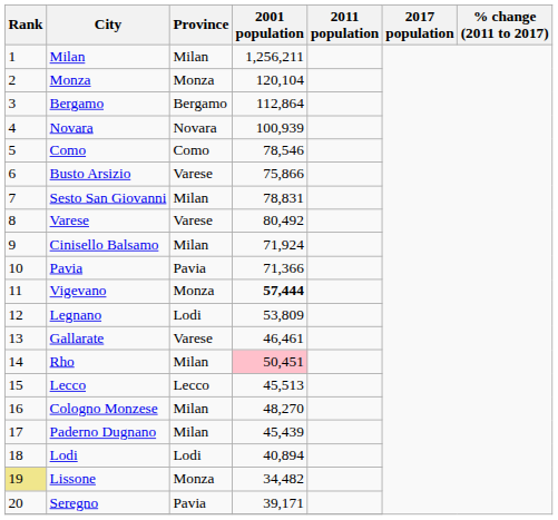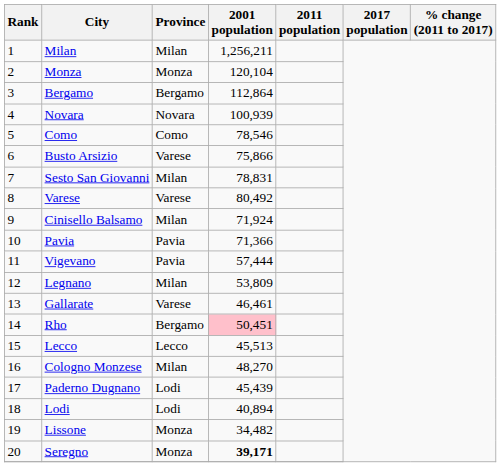 <table class="wikitable sortable" border="1">
 <tr>
 <th>Rank</th>
 <th>City</th>
 <th>Province</th>
 <th>2001<br>population</th>
 <th>2011<br>population</th>
 <th>2017<br>population</th>
 <th>% change<br>(2011 to 2017)</th>
 </tr>
 <tr>
 <td>1</td>
 <td><a href='#'>Milan</a></td>
 <td>Milan</td>
 <td align="right">1,256,211</td>
 <td></td>
 </tr>
 <tr>
 <td>2</td>
 <td><a href='#'>Monza</a></td>
 <td>Monza</td>
 <td align="right">120,104</td>
 <td></td>
 </tr>
 <tr>
 <td>3</td>
 <td><a href='#'>Bergamo</a></td>
 <td>Bergamo</td>
 <td align="right">112,864</td>
 <td></td>
 </tr>
 <tr>
 <td>4</td>
 <td><a href='#'>Novara</a></td>
 <td>Novara</td>
 <td align="right">100,939</td>
 <td></td>
 </tr>
 <tr>
 <td>5</td>
 <td><a href='#'>Como</a></td>
 <td>Como</td>
 <td align="right">78,546</td>
 <td></td>
 </tr>
 <tr>
 <td>6</td>
 <td><a href='#'>Busto Arsizio</a></td>
 <td>Varese</td>
 <td align="right">75,866</td>
 <td></td>
 </tr>
 <tr>
 <td>7</td>
 <td><a href='#'>Sesto San Giovanni</a></td>
 <td>Milan</td>
 <td align="right">78,831</td>
 <td></td>
 </tr>
 <tr>
 <td>8</td>
 <td><a href='#'>Varese</a></td>
 <td>Varese</td>
 <td align="right">80,492</td>
 <td></td>
 </tr>
 <tr>
 <td>9</td>
 <td><a href='#'>Cinisello Balsamo</a></td>
 <td>Milan</td>
 <td align="right">71,924</td>
 <td></td>
 </tr>
 <tr>
 <td>10</td>
 <td><a href='#'>Pavia</a></td>
 <td>Pavia</td>
 <td align="right">71,366</td>
 <td></td>
 </tr>
 <tr>
 <td>11</td>
 <td><a href='#'>Vigevano</a></td>
-<td>Monza</td>
-<td align="right"><strong>57,444</strong></td>
+<td>Pavia</td>
+<td align="right">57,444</td>
 <td></td>
 </tr>
 <tr>
 <td>12</td>
 <td><a href='#'>Legnano</a></td>
-<td>Lodi</td>
+<td>Milan</td>
 <td align="right">53,809</td>
 <td></td>
 </tr>
 <tr>
 <td>13</td>
 <td><a href='#'>Gallarate</a></td>
 <td>Varese</td>
 <td align="right">46,461</td>
 <td></td>
 </tr>
 <tr>
 <td>14</td>
 <td><a href='#'>Rho</a></td>
-<td>Milan</td>
+<td>Bergamo</td>
 <td align="right" style="background: pink;">50,451</td>
 <td></td>
 </tr>
 <tr>
 <td>15</td>
 <td><a href='#'>Lecco</a></td>
 <td>Lecco</td>
 <td align="right">45,513</td>
 <td></td>
 </tr>
 <tr>
 <td>16</td>
 <td><a href='#'>Cologno Monzese</a></td>
 <td>Milan</td>
 <td align="right">48,270</td>
 <td></td>
 </tr>
 <tr>
 <td>17</td>
 <td><a href='#'>Paderno Dugnano</a></td>
-<td>Milan</td>
+<td>Lodi</td>
 <td align="right">45,439</td>
 <td></td>
 </tr>
 <tr>
 <td>18</td>
 <td><a href='#'>Lodi</a></td>
 <td>Lodi</td>
 <td align="right">40,894</td>
 <td></td>
 </tr>
 <tr>
-<td style="background: khaki;">19</td>
+<td>19</td>
 <td><a href='#'>Lissone</a></td>
 <td>Monza</td>
 <td align="right">34,482</td>
 <td></td>
 </tr>
 <tr>
 <td>20</td>
 <td><a href='#'>Seregno</a></td>
-<td>Pavia</td>
-<td align="right">39,171</td>
+<td>Monza</td>
+<td align="right"><strong>39,171</strong></td>
 <td></td>
 </tr>
 <tr>
 </tr>
 </table>
